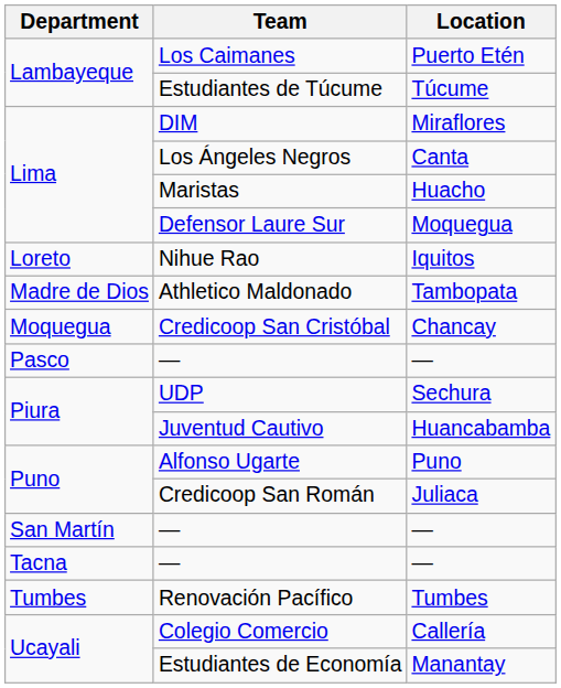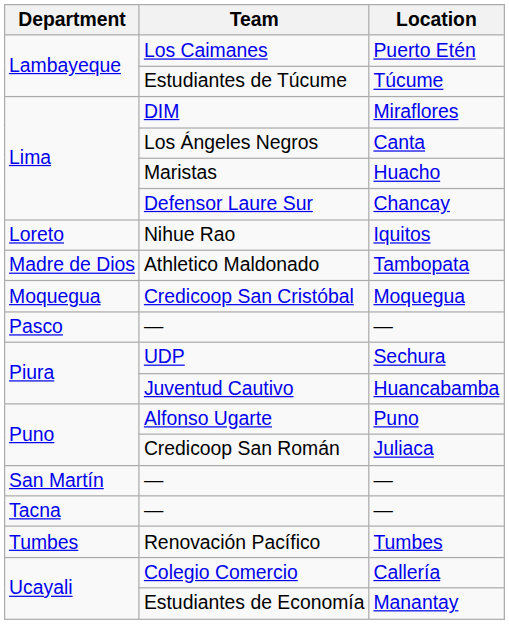 <table class="wikitable">
 <tr>
 <th>Department</th>
 <th>Team</th>
 <th>Location</th>
 </tr>
 <tr>
 <td rowspan="2"><a href='#'>Lambayeque</a></td>
 <td><a href='#'>Los Caimanes</a></td>
 <td><a href='#'>Puerto Etén</a></td>
 </tr>
 <tr>
 <td>Estudiantes de Túcume</td>
 <td><a href='#'>Túcume</a></td>
 </tr>
 <tr>
 <td rowspan="4"><a href='#'>Lima</a></td>
 <td><a href='#'>DIM</a></td>
 <td><a href='#'>Miraflores</a></td>
 </tr>
 <tr>
 <td>Los Ángeles Negros</td>
 <td><a href='#'>Canta</a></td>
 </tr>
 <tr>
 <td>Maristas</td>
 <td><a href='#'>Huacho</a></td>
 </tr>
 <tr>
 <td><a href='#'>Defensor Laure Sur</a></td>
-<td><a href='#'>Moquegua</a></td>
+<td><a href='#'>Chancay</a></td>
 </tr>
 <tr>
 <td><a href='#'>Loreto</a></td>
 <td>Nihue Rao</td>
 <td><a href='#'>Iquitos</a></td>
 </tr>
 <tr>
 <td><a href='#'>Madre de Dios</a></td>
 <td>Athletico Maldonado</td>
 <td><a href='#'>Tambopata</a></td>
 </tr>
 <tr>
 <td><a href='#'>Moquegua</a></td>
 <td><a href='#'>Credicoop San Cristóbal</a></td>
-<td><a href='#'>Chancay</a></td>
+<td><a href='#'>Moquegua</a></td>
 </tr>
 <tr>
 <td><a href='#'>Pasco</a></td>
 <td>—</td>
 <td>—</td>
 </tr>
 <tr>
 <td rowspan="2"><a href='#'>Piura</a></td>
 <td><a href='#'>UDP</a></td>
 <td><a href='#'>Sechura</a></td>
 </tr>
 <tr>
 <td><a href='#'>Juventud Cautivo</a></td>
 <td><a href='#'>Huancabamba</a></td>
 </tr>
 <tr>
 <td rowspan="2"><a href='#'>Puno</a></td>
 <td><a href='#'>Alfonso Ugarte</a></td>
 <td><a href='#'>Puno</a></td>
 </tr>
 <tr>
 <td>Credicoop San Román</td>
 <td><a href='#'>Juliaca</a></td>
 </tr>
 <tr>
 <td><a href='#'>San Martín</a></td>
 <td>—</td>
 <td>—</td>
 </tr>
 <tr>
 <td><a href='#'>Tacna</a></td>
 <td>—</td>
 <td>—</td>
 </tr>
 <tr>
 <td><a href='#'>Tumbes</a></td>
 <td>Renovación Pacífico</td>
 <td><a href='#'>Tumbes</a></td>
 </tr>
 <tr>
 <td rowspan="2"><a href='#'>Ucayali</a></td>
 <td><a href='#'>Colegio Comercio</a></td>
 <td><a href='#'>Callería</a></td>
 </tr>
 <tr>
 <td>Estudiantes de Economía</td>
 <td><a href='#'>Manantay</a></td>
 </tr>
 </table>
